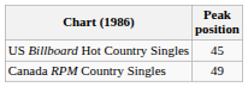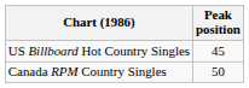 <table class="wikitable sortable">
 <tr>
 <th>Chart (1986)</th>
 <th width="45">Peak position</th>
 </tr>
 <tr>
 <td>US <em>Billboard</em> Hot Country Singles</td>
 <td align="center">45</td>
 </tr>
 <tr>
 <td>Canada <em>RPM</em> Country Singles</td>
-<td align="center">49</td>
+<td align="center">50</td>
 </tr>
 </table>
